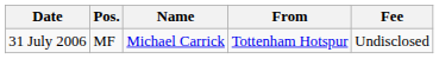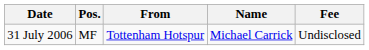 <table class="wikitable">
 <tr>
 <th>Date</th>
 <th>Pos.</th>
+<th>From</th>
 <th>Name</th>
-<th>From</th>
 <th>Fee</th>
 </tr>
 <tr>
 <td>31 July 2006</td>
 <td>MF</td>
+<td> <a href='#'>Tottenham Hotspur</a></td>
 <td> <a href='#'>Michael Carrick</a></td>
-<td> <a href='#'>Tottenham Hotspur</a></td>
 <td>Undisclosed</td>
 </tr>
 </table>
